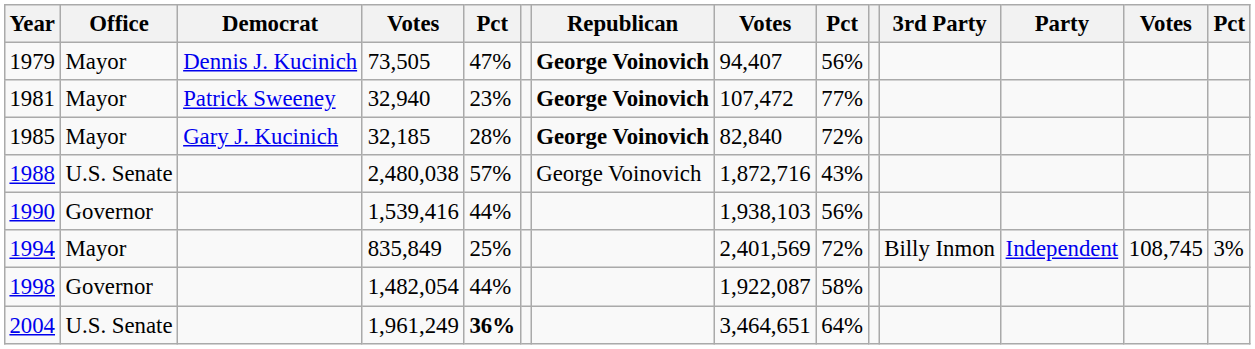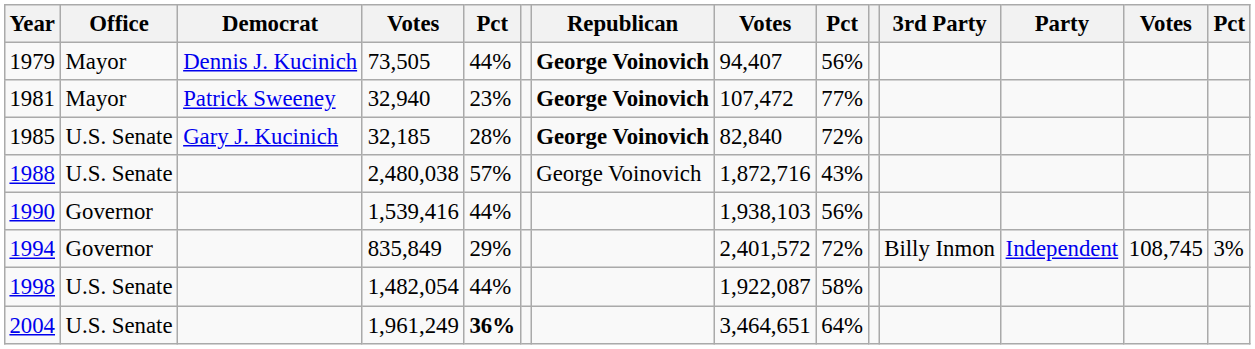 <table class="wikitable" style="margin:0.5em ; font-size:95%">
 <tr>
 <th>Year</th>
 <th>Office</th>
 <th>Democrat</th>
 <th>Votes</th>
 <th>Pct</th>
 <th></th>
 <th>Republican</th>
 <th>Votes</th>
 <th>Pct</th>
 <th></th>
 <th>3rd Party</th>
 <th>Party</th>
 <th>Votes</th>
 <th>Pct</th>
 </tr>
 <tr>
 <td>1979</td>
 <td>Mayor</td>
 <td><a href='#'>Dennis J. Kucinich</a></td>
 <td>73,505</td>
-<td>47%</td>
+<td>44%</td>
 <td></td>
 <td><strong>George Voinovich</strong></td>
 <td>94,407</td>
 <td>56%</td>
 <td></td>
 <td></td>
 <td></td>
 <td></td>
 <td></td>
 </tr>
 <tr>
 <td>1981</td>
 <td>Mayor</td>
 <td><a href='#'>Patrick Sweeney</a></td>
 <td>32,940</td>
 <td>23%</td>
 <td></td>
 <td><strong>George Voinovich</strong></td>
 <td>107,472</td>
 <td>77%</td>
 <td></td>
 <td></td>
 <td></td>
 <td></td>
 <td></td>
 </tr>
 <tr>
 <td>1985</td>
-<td>Mayor</td>
+<td>U.S. Senate</td>
 <td><a href='#'>Gary J. Kucinich</a></td>
 <td>32,185</td>
 <td>28%</td>
 <td></td>
 <td><strong>George Voinovich</strong></td>
 <td>82,840</td>
 <td>72%</td>
 <td></td>
 <td></td>
 <td></td>
 <td></td>
 <td></td>
 </tr>
 <tr>
 <td><a href='#'>1988</a></td>
 <td>U.S. Senate</td>
 <td><strong></strong></td>
 <td>2,480,038</td>
 <td>57%</td>
 <td></td>
 <td>George Voinovich</td>
 <td>1,872,716</td>
 <td>43%</td>
 <td></td>
 <td></td>
 <td></td>
 <td></td>
 <td></td>
 </tr>
 <tr>
 <td><a href='#'>1990</a></td>
 <td>Governor</td>
 <td></td>
 <td>1,539,416</td>
 <td>44%</td>
 <td></td>
 <td></td>
 <td>1,938,103</td>
 <td>56%</td>
 <td></td>
 <td></td>
 <td></td>
 <td></td>
 <td></td>
 </tr>
 <tr>
 <td><a href='#'>1994</a></td>
-<td>Mayor</td>
+<td>Governor</td>
 <td></td>
 <td>835,849</td>
-<td>25%</td>
+<td>29%</td>
 <td></td>
 <td></td>
-<td>2,401,569</td>
+<td>2,401,572</td>
 <td>72%</td>
 <td></td>
 <td>Billy Inmon</td>
 <td><a href='#'>Independent</a></td>
 <td>108,745</td>
 <td>3%</td>
 </tr>
 <tr>
 <td><a href='#'>1998</a></td>
-<td>Governor</td>
+<td>U.S. Senate</td>
 <td></td>
 <td>1,482,054</td>
 <td>44%</td>
 <td></td>
 <td></td>
 <td>1,922,087</td>
 <td>58%</td>
 <td></td>
 <td></td>
 <td></td>
 <td></td>
 <td></td>
 </tr>
 <tr>
 <td><a href='#'>2004</a></td>
 <td>U.S. Senate</td>
 <td></td>
 <td>1,961,249</td>
 <td><strong>36%</strong></td>
 <td></td>
 <td></td>
 <td>3,464,651</td>
 <td>64%</td>
 <td></td>
 <td></td>
 <td></td>
 <td></td>
 <td></td>
 </tr>
 </table>
